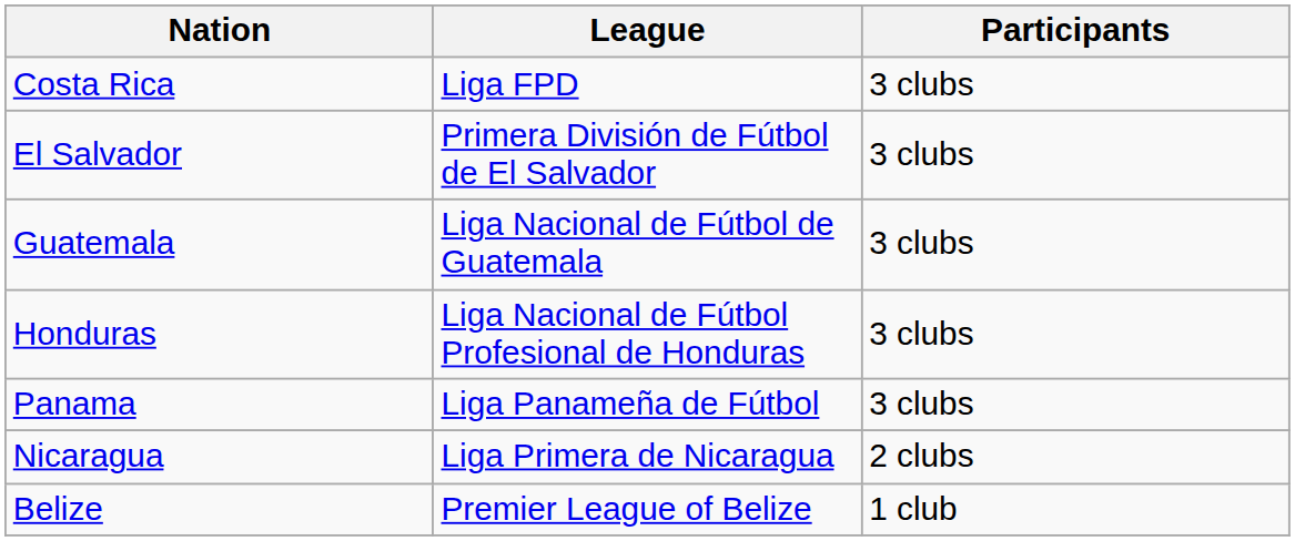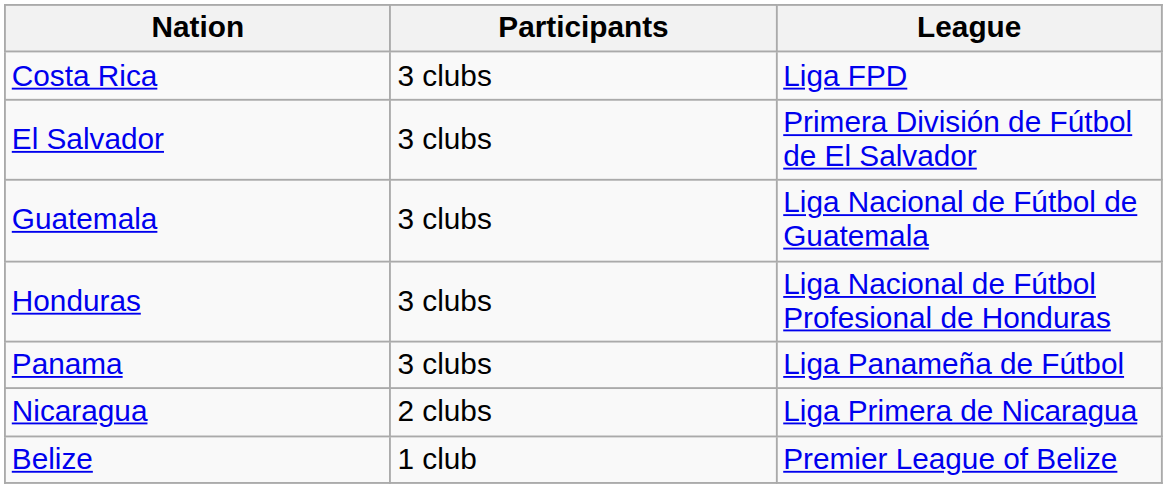 <table class="wikitable">
 <tr>
 <th width=200px>Nation</th>
+<th width=200px>Participants</th>
 <th width=200px>League</th>
-<th width=200px>Participants</th>
 </tr>
 <tr>
 <td> <a href='#'>Costa Rica</a></td>
+<td>3 clubs</td>
 <td><a href='#'>Liga FPD</a></td>
-<td>3 clubs</td>
 </tr>
 <tr>
 <td> <a href='#'>El Salvador</a></td>
+<td>3 clubs</td>
 <td><a href='#'>Primera División de Fútbol de El Salvador</a></td>
-<td>3 clubs</td>
 </tr>
 <tr>
 <td> <a href='#'>Guatemala</a></td>
+<td>3 clubs</td>
 <td><a href='#'>Liga Nacional de Fútbol de Guatemala</a></td>
-<td>3 clubs</td>
 </tr>
 <tr>
 <td> <a href='#'>Honduras</a></td>
+<td>3 clubs</td>
 <td><a href='#'>Liga Nacional de Fútbol Profesional de Honduras</a></td>
-<td>3 clubs</td>
 </tr>
 <tr>
 <td> <a href='#'>Panama</a></td>
+<td>3 clubs</td>
 <td><a href='#'>Liga Panameña de Fútbol</a></td>
-<td>3 clubs</td>
 </tr>
 <tr>
 <td> <a href='#'>Nicaragua</a></td>
+<td>2 clubs</td>
 <td><a href='#'>Liga Primera de Nicaragua</a></td>
-<td>2 clubs</td>
 </tr>
 <tr>
 <td> <a href='#'>Belize</a></td>
+<td>1 club</td>
 <td><a href='#'>Premier League of Belize</a></td>
-<td>1 club</td>
 </tr>
 </table>
